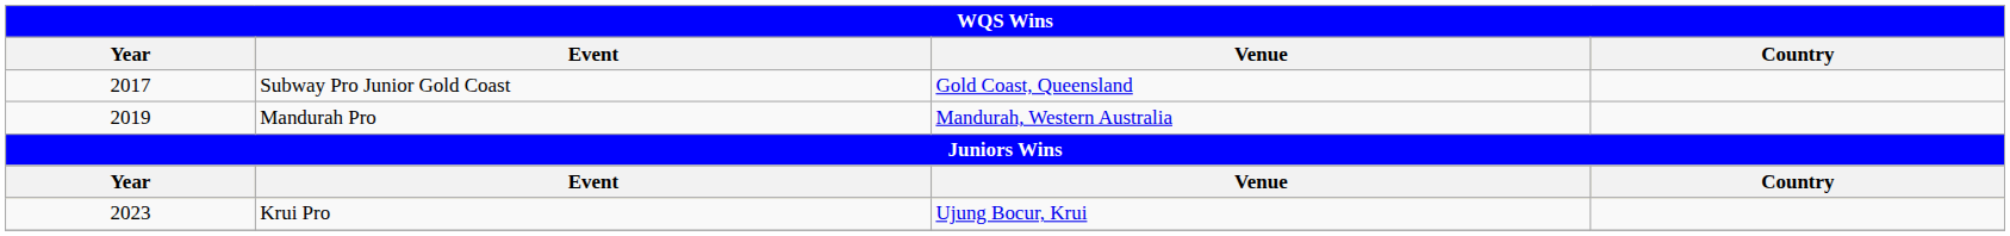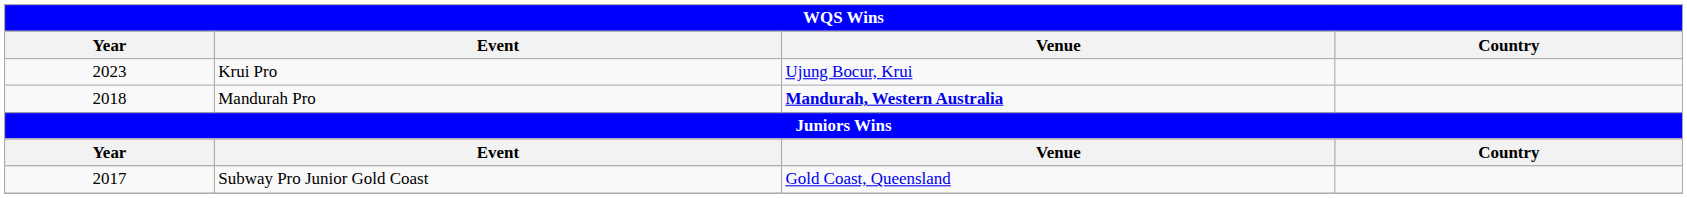 <table class="wikitable" style="width:100%;">
 <tr>
 <td colspan="4;" style="background: blue; color: white" align="center"><strong>WQS Wins</strong></td>
 </tr>
 <tr bgcolor="#bdb76b">
 <th>Year</th>
 <th>Event</th>
 <th>Venue</th>
 <th>Country</th>
 </tr>
 <tr>
-<td style=text-align:center>2017</td>
-<td>Subway Pro Junior Gold Coast</td>
-<td><a href='#'>Gold Coast, Queensland</a></td>
+<td style="text-align:center">2023</td>
+<td>Krui Pro</td>
+<td><a href='#'>Ujung Bocur, Krui</a></td>
 <td></td>
 </tr>
 <tr>
-<td style="text-align:center">2019</td>
+<td style="text-align:center">2018</td>
 <td>Mandurah Pro</td>
-<td><a href='#'>Mandurah, Western Australia</a></td>
+<td><strong><a href='#'>Mandurah, Western Australia</a></strong></td>
 <td></td>
 </tr>
 <tr>
 <td colspan=4; style="background: blue; color: white" align="center"><strong>Juniors Wins</strong></td>
 </tr>
 <tr bgcolor=#bdb76b>
 <th>Year</th>
 <th width=   33.8%>Event</th>
 <th width=     33%>Venue</th>
 <th>Country</th>
 </tr>
 <tr>
-<td style="text-align:center">2023</td>
-<td>Krui Pro</td>
-<td><a href='#'>Ujung Bocur, Krui</a></td>
+<td style=text-align:center>2017</td>
+<td>Subway Pro Junior Gold Coast</td>
+<td><a href='#'>Gold Coast, Queensland</a></td>
 <td></td>
 </tr>
 <tr>
 </tr>
 </table>
